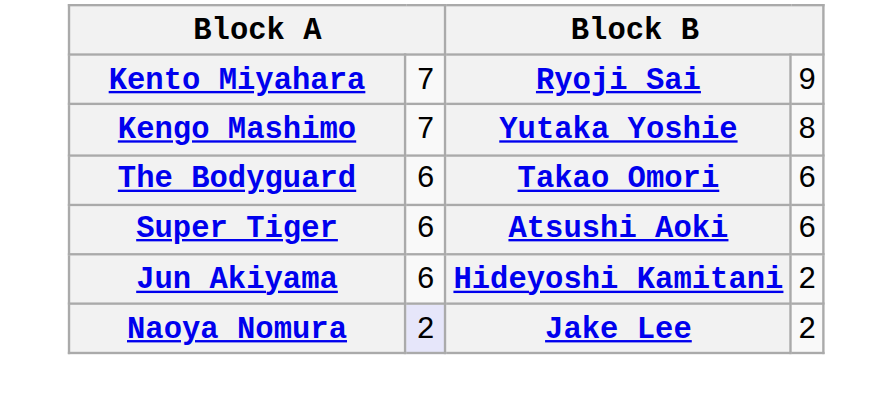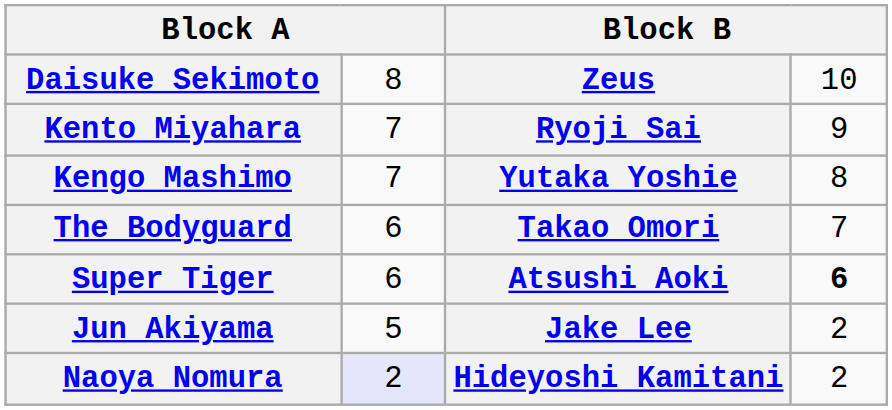 <table class="wikitable" style="margin: 1em auto 1em auto;text-align:center">
 <tr>
 <th colspan="2" style="width:50%">Block A</th>
 <th colspan="2" style="width:50%">Block B</th>
+</tr>
+<tr>
+<th><a href='#'>Daisuke Sekimoto</a></th>
+<td style="width:35px">8</td>
+<th><a href='#'>Zeus</a></th>
+<td style="width:35px">10</td>
 </tr>
 <tr>
 <th><a href='#'>Kento Miyahara</a></th>
 <td>7</td>
 <th><a href='#'>Ryoji Sai</a></th>
 <td>9</td>
 </tr>
 <tr>
 <th><a href='#'>Kengo Mashimo</a></th>
 <td>7</td>
 <th><a href='#'>Yutaka Yoshie</a></th>
 <td>8</td>
 </tr>
 <tr>
 <th><a href='#'>The Bodyguard</a></th>
 <td>6</td>
 <th><a href='#'>Takao Omori</a></th>
-<td>6</td>
+<td>7</td>
 </tr>
 <tr>
 <th><a href='#'>Super Tiger</a></th>
 <td>6</td>
 <th><a href='#'>Atsushi Aoki</a></th>
-<td>6</td>
+<td><strong>6</strong></td>
 </tr>
 <tr>
 <th><a href='#'>Jun Akiyama</a></th>
-<td>6</td>
-<th><a href='#'>Hideyoshi Kamitani</a></th>
+<td>5</td>
+<th><a href='#'>Jake Lee</a></th>
 <td>2</td>
 </tr>
 <tr>
 <th><a href='#'>Naoya Nomura</a></th>
 <td style="background: lavender;">2</td>
-<th><a href='#'>Jake Lee</a></th>
+<th><a href='#'>Hideyoshi Kamitani</a></th>
 <td>2</td>
 </tr>
 </table>
